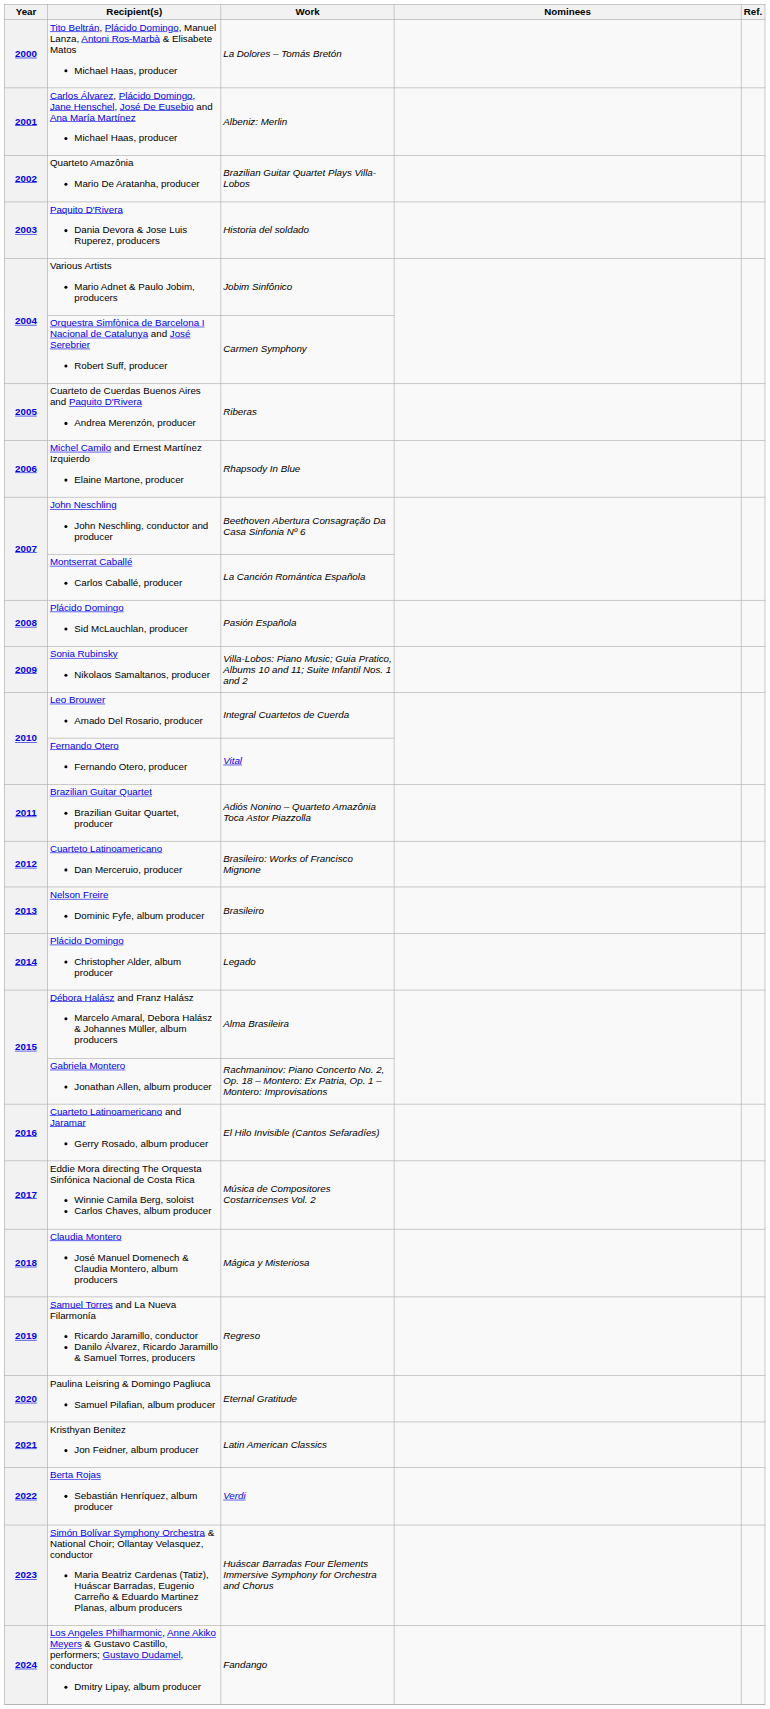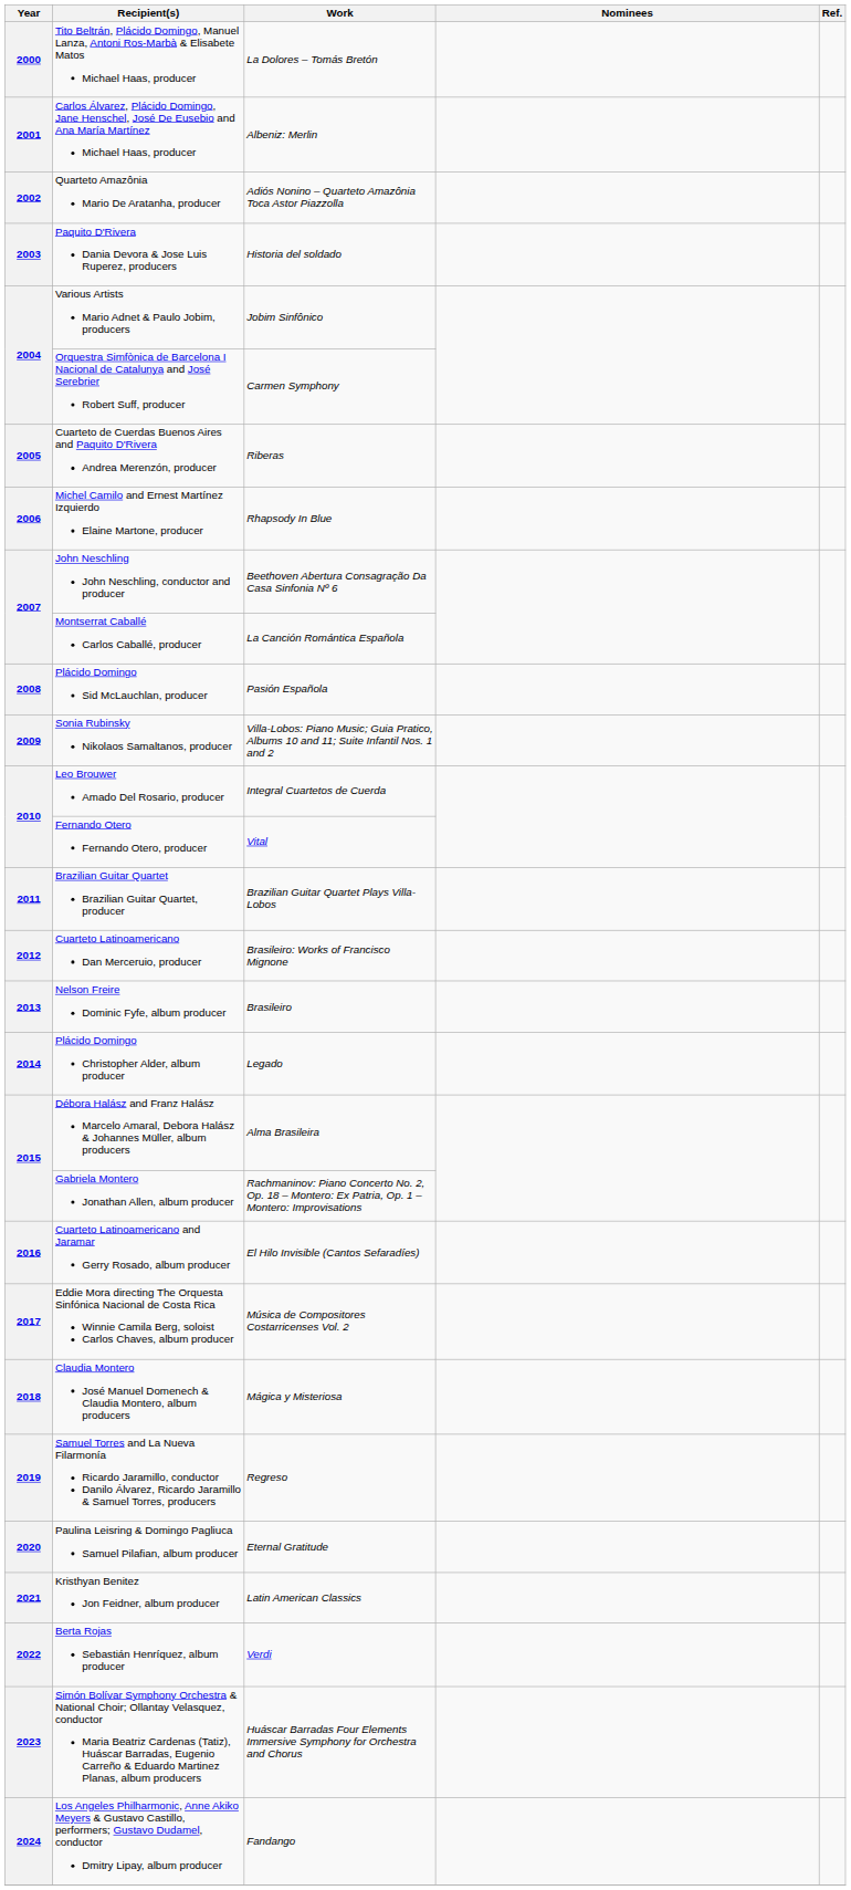 <table class="wikitable">
 <tr>
 <th width="5%">Year</th>
 <th width="20%">Recipient(s)</th>
 <th width="20%">Work</th>
 <th width="40%">Nominees</th>
 <th width="1%">Ref.</th>
 </tr>
 <tr>
 <th><a href='#'>2000</a></th>
 <td><a href='#'>Tito Beltrán</a>, <a href='#'>Plácido Domingo</a>, Manuel Lanza, <a href='#'>Antoni Ros-Marbà</a> & Elisabete Matos<br><ul><li>Michael Haas, producer</li></ul></td>
 <td><em>La Dolores – Tomás Bretón</em></td>
 <td></td>
 <td></td>
 </tr>
 <tr>
 <th><a href='#'>2001</a></th>
 <td><a href='#'>Carlos Álvarez</a>, <a href='#'>Plácido Domingo</a>, <a href='#'>Jane Henschel</a>, <a href='#'>José De Eusebio</a> and <a href='#'>Ana María Martínez</a><br><ul><li>Michael Haas, producer</li></ul></td>
 <td><em>Albeniz: Merlin</em></td>
 <td></td>
 <td></td>
 </tr>
 <tr>
 <th><a href='#'>2002</a></th>
 <td>Quarteto Amazônia<br><ul><li>Mario De Aratanha, producer</li></ul></td>
-<td><em>Brazilian Guitar Quartet Plays Villa-Lobos</em></td>
+<td><em>Adiós Nonino – Quarteto Amazônia Toca Astor Piazzolla</em></td>
 <td></td>
 <td></td>
 </tr>
 <tr>
 <th><a href='#'>2003</a></th>
 <td><a href='#'>Paquito D'Rivera</a><br><ul><li>Dania Devora & Jose Luis Ruperez, producers</li></ul></td>
 <td><em>Historia del soldado</em></td>
 <td></td>
 <td></td>
 </tr>
 <tr>
 <th rowspan="2"><a href='#'>2004</a></th>
 <td>Various Artists<br><ul><li>Mario Adnet & Paulo Jobim, producers</li></ul></td>
 <td><em>Jobim Sinfônico</em></td>
 <td rowspan="2"></td>
 <td rowspan="2"></td>
 </tr>
 <tr>
 <td><a href='#'>Orquestra Simfònica de Barcelona I Nacional de Catalunya</a> and <a href='#'>José Serebrier</a><br><ul><li>Robert Suff, producer</li></ul></td>
 <td><em>Carmen Symphony</em></td>
 </tr>
 <tr>
 <th><a href='#'>2005</a></th>
 <td>Cuarteto de Cuerdas Buenos Aires and <a href='#'>Paquito D'Rivera</a><br><ul><li>Andrea Merenzón, producer</li></ul></td>
 <td><em>Riberas</em></td>
 <td></td>
 <td></td>
 </tr>
 <tr>
 <th><a href='#'>2006</a></th>
 <td><a href='#'>Michel Camilo</a> and Ernest Martínez Izquierdo<br><ul><li>Elaine Martone, producer</li></ul></td>
 <td><em>Rhapsody In Blue</em></td>
 <td></td>
 <td></td>
 </tr>
 <tr>
 <th rowspan="2"><a href='#'>2007</a></th>
 <td><a href='#'>John Neschling</a><br><ul><li>John Neschling, conductor and producer</li></ul></td>
 <td><em>Beethoven Abertura Consagração Da Casa Sinfonia Nº 6</em></td>
 <td rowspan="2"></td>
 <td rowspan="2"></td>
 </tr>
 <tr>
 <td><a href='#'>Montserrat Caballé</a><br><ul><li>Carlos Caballé, producer</li></ul></td>
 <td><em>La Canción Romántica Española</em></td>
 </tr>
 <tr>
 <th><a href='#'>2008</a></th>
 <td><a href='#'>Plácido Domingo</a><br><ul><li>Sid McLauchlan, producer</li></ul></td>
 <td><em>Pasión Española</em></td>
 <td></td>
 <td></td>
 </tr>
 <tr>
 <th><a href='#'>2009</a></th>
 <td><a href='#'>Sonia Rubinsky</a><br><ul><li>Nikolaos Samaltanos, producer</li></ul></td>
 <td><em>Villa-Lobos: Piano Music; Guia Pratico, Albums 10 and 11; Suite Infantil Nos. 1 and 2</em></td>
 <td></td>
 <td></td>
 </tr>
 <tr>
 <th rowspan="2"><a href='#'>2010</a></th>
 <td><a href='#'>Leo Brouwer</a><br><ul><li>Amado Del Rosario, producer</li></ul></td>
 <td><em>Integral Cuartetos de Cuerda</em></td>
 <td rowspan="2"></td>
 <td rowspan="2"></td>
 </tr>
 <tr>
 <td><a href='#'>Fernando Otero</a><br><ul><li>Fernando Otero, producer</li></ul></td>
 <td><em><a href='#'>Vital</a></em></td>
 </tr>
 <tr>
 <th><a href='#'>2011</a></th>
 <td><a href='#'>Brazilian Guitar Quartet</a><br><ul><li>Brazilian Guitar Quartet, producer</li></ul></td>
-<td><em>Adiós Nonino – Quarteto Amazônia Toca Astor Piazzolla</em></td>
+<td><em>Brazilian Guitar Quartet Plays Villa-Lobos</em></td>
 <td></td>
 </tr>
 <tr>
 <th><a href='#'>2012</a></th>
 <td><a href='#'>Cuarteto Latinoamericano</a><br><ul><li>Dan Merceruio, producer</li></ul></td>
 <td><em>Brasileiro: Works of Francisco Mignone</em></td>
 <td></td>
 <td></td>
 </tr>
 <tr>
 <th><a href='#'>2013</a></th>
 <td><a href='#'>Nelson Freire</a><br><ul><li>Dominic Fyfe, album producer</li></ul></td>
 <td><em>Brasileiro</em></td>
 <td></td>
 <td></td>
 </tr>
 <tr>
 <th><a href='#'>2014</a></th>
 <td><a href='#'>Plácido Domingo</a><br><ul><li>Christopher Alder, album producer</li></ul></td>
 <td><em>Legado</em></td>
 <td></td>
 <td></td>
 </tr>
 <tr>
 <th rowspan="2"><a href='#'>2015</a></th>
 <td><a href='#'>Débora Halász</a> and Franz Halász<br><ul><li>Marcelo Amaral, Debora Halász & Johannes Müller, album producers</li></ul></td>
 <td><em>Alma Brasileira</em></td>
 <td rowspan="2"></td>
 <td rowspan="2"></td>
 </tr>
 <tr>
 <td><a href='#'>Gabriela Montero</a><br><ul><li>Jonathan Allen, album producer</li></ul></td>
 <td><em>Rachmaninov: Piano Concerto No. 2, Op. 18 – Montero: Ex Patria, Op. 1 – Montero: Improvisations</em></td>
 </tr>
 <tr>
 <th><a href='#'>2016</a></th>
 <td><a href='#'>Cuarteto Latinoamericano</a> and <a href='#'>Jaramar</a><br><ul><li>Gerry Rosado, album producer</li></ul></td>
 <td><em>El Hilo Invisible (Cantos Sefaradíes)</em></td>
 <td></td>
 <td></td>
 </tr>
 <tr>
 <th><a href='#'>2017</a></th>
 <td>Eddie Mora directing The Orquesta Sinfónica Nacional de Costa Rica<br><ul><li>Winnie Camila Berg, soloist</li><li>Carlos Chaves, album producer</li></ul></td>
 <td><em>Música de Compositores Costarricenses Vol. 2</em></td>
 <td></td>
 <td></td>
 </tr>
 <tr>
 <th><a href='#'>2018</a></th>
 <td><a href='#'>Claudia Montero</a><br><ul><li>José Manuel Domenech & Claudia Montero, album producers</li></ul></td>
 <td><em>Mágica y Misteriosa</em></td>
 <td></td>
 <td></td>
 </tr>
 <tr>
 <th><a href='#'>2019</a></th>
 <td><a href='#'>Samuel Torres</a> and La Nueva Filarmonía<br><ul><li>Ricardo Jaramillo, conductor</li><li>Danilo Álvarez, Ricardo Jaramillo & Samuel Torres, producers</li></ul></td>
 <td><em>Regreso</em></td>
 <td></td>
 <td></td>
 </tr>
 <tr>
 <th><a href='#'>2020</a></th>
 <td>Paulina Leisring & Domingo Pagliuca<br><ul><li>Samuel Pilafian, album producer</li></ul></td>
 <td><em>Eternal Gratitude</em></td>
 <td></td>
 <td></td>
 </tr>
 <tr>
 <th style="text-align:center;"><a href='#'>2021</a></th>
 <td>Kristhyan Benitez<br><ul><li>Jon Feidner, album producer</li></ul></td>
 <td><em>Latin American Classics</em></td>
 <td></td>
 <td></td>
 </tr>
 <tr>
 <th style="text-align:center;" scope="row"><a href='#'><strong>2022</strong></a></th>
 <td><a href='#'>Berta Rojas</a><br><ul><li>Sebastián Henríquez, album producer</li></ul></td>
 <td><em><a href='#'>Verdi</a></em></td>
 <td></td>
 <td style="text-align:center;"></td>
 </tr>
 <tr>
 <th style="text-align:center;" scope="row"><a href='#'><strong>2023</strong></a></th>
 <td><a href='#'>Simón Bolívar Symphony Orchestra</a> & National Choir; Ollantay Velasquez, conductor<br><ul><li>Maria Beatriz Cardenas (Tatiz), Huáscar Barradas, Eugenio Carreño & Eduardo Martinez Planas, album producers</li></ul></td>
 <td><em>Huáscar Barradas Four Elements Immersive Symphony for Orchestra and Chorus</em></td>
 <td></td>
 <td style="text-align:center;"></td>
 </tr>
 <tr>
 <th style="text-align:center;" scope="row"><a href='#'><strong>2024</strong></a></th>
 <td><a href='#'>Los Angeles Philharmonic</a>, <a href='#'>Anne Akiko Meyers</a> & Gustavo Castillo, performers; <a href='#'>Gustavo Dudamel</a>, conductor<br><ul><li>Dmitry Lipay, album producer</li></ul></td>
 <td><em>Fandango</em></td>
 <td></td>
 <td align="center"></td>
 </tr>
 <tr>
 </tr>
 </table>
